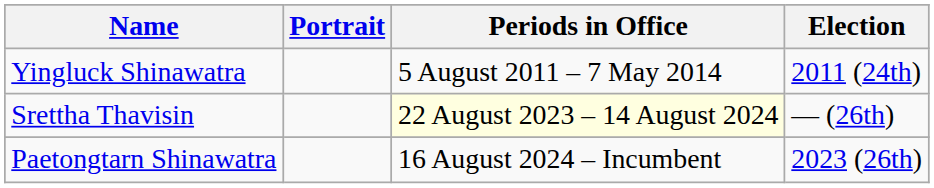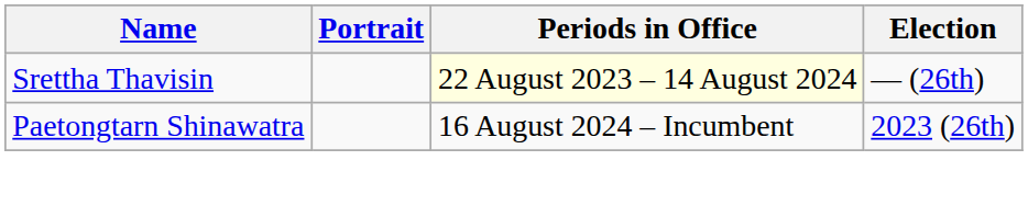 <table class="sortable wikitable">
 <tr>
 <th><a href='#'>Name</a></th>
 <th><a href='#'>Portrait</a></th>
 <th>Periods in Office</th>
 <th>Election</th>
-</tr>
-<tr>
-<td><a href='#'>Yingluck Shinawatra</a></td>
-<td></td>
-<td>5 August 2011 – 7 May 2014</td>
-<td><a href='#'>2011</a> (<a href='#'>24th</a>)</td>
 </tr>
 <tr>
 <td><a href='#'>Srettha Thavisin</a></td>
 <td></td>
 <td style="background: lightyellow;">22 August 2023 – 14 August 2024</td>
 <td>— (<a href='#'>26th</a>)</td>
 </tr>
 <tr>
 <td><a href='#'>Paetongtarn Shinawatra</a></td>
 <td></td>
 <td>16 August 2024 – Incumbent</td>
 <td><a href='#'>2023</a> (<a href='#'>26th</a>)</td>
 </tr>
 </table>
